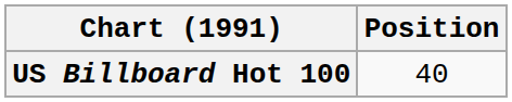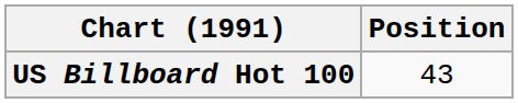 <table class="wikitable plainrowheaders" style="text-align:center">
 <tr>
 <th>Chart (1991)</th>
 <th>Position</th>
 </tr>
 <tr>
 <th scope="row">US <em>Billboard</em> Hot 100</th>
-<td>40</td>
+<td>43</td>
 </tr>
 </table>
